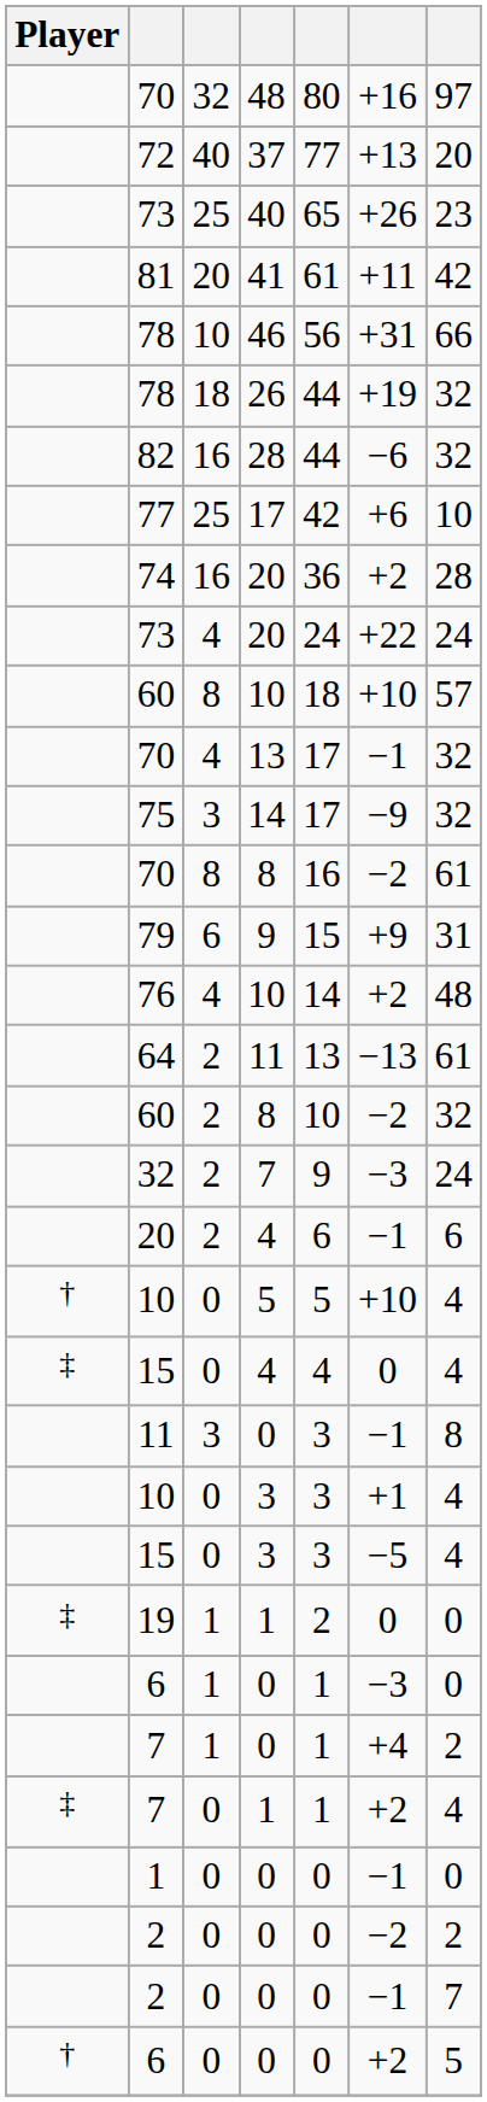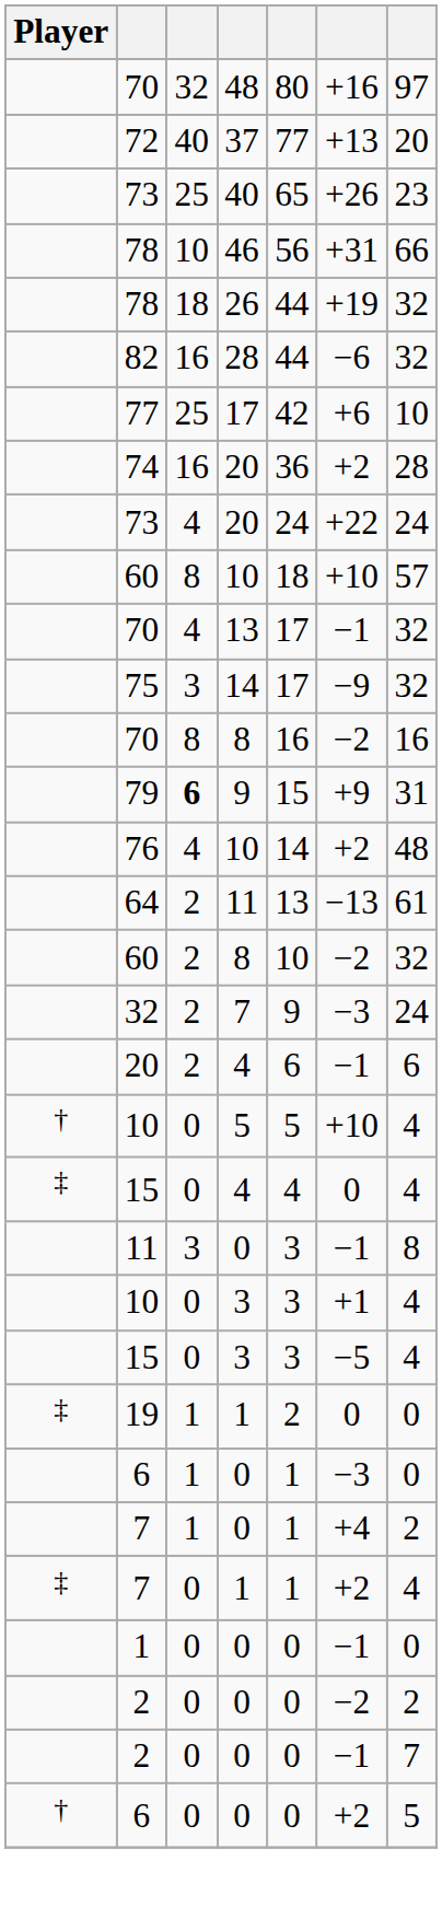 <table class="wikitable sortable" style="text-align:center;">
 <tr>
 <th>Player</th>
 <th></th>
 <th></th>
 <th></th>
 <th></th>
 <th data-sort-type="number"></th>
 <th></th>
 </tr>
 <tr>
 <td></td>
 <td>70</td>
 <td>32</td>
 <td>48</td>
 <td>80</td>
 <td>+16</td>
 <td>97</td>
 </tr>
 <tr>
 <td></td>
 <td>72</td>
 <td>40</td>
 <td>37</td>
 <td>77</td>
 <td>+13</td>
 <td>20</td>
 </tr>
 <tr>
 <td></td>
 <td>73</td>
 <td>25</td>
 <td>40</td>
 <td>65</td>
 <td>+26</td>
 <td>23</td>
-</tr>
-<tr>
-<td></td>
-<td>81</td>
-<td>20</td>
-<td>41</td>
-<td>61</td>
-<td>+11</td>
-<td>42</td>
 </tr>
 <tr>
 <td></td>
 <td>78</td>
 <td>10</td>
 <td>46</td>
 <td>56</td>
 <td>+31</td>
 <td>66</td>
 </tr>
 <tr>
 <td></td>
 <td>78</td>
 <td>18</td>
 <td>26</td>
 <td>44</td>
 <td>+19</td>
 <td>32</td>
 </tr>
 <tr>
 <td></td>
 <td>82</td>
 <td>16</td>
 <td>28</td>
 <td>44</td>
 <td>−6</td>
 <td>32</td>
 </tr>
 <tr>
 <td></td>
 <td>77</td>
 <td>25</td>
 <td>17</td>
 <td>42</td>
 <td>+6</td>
 <td>10</td>
 </tr>
 <tr>
 <td></td>
 <td>74</td>
 <td>16</td>
 <td>20</td>
 <td>36</td>
 <td>+2</td>
 <td>28</td>
 </tr>
 <tr>
 <td></td>
 <td>73</td>
 <td>4</td>
 <td>20</td>
 <td>24</td>
 <td>+22</td>
 <td>24</td>
 </tr>
 <tr>
 <td></td>
 <td>60</td>
 <td>8</td>
 <td>10</td>
 <td>18</td>
 <td>+10</td>
 <td>57</td>
 </tr>
 <tr>
 <td></td>
 <td>70</td>
 <td>4</td>
 <td>13</td>
 <td>17</td>
 <td>−1</td>
 <td>32</td>
 </tr>
 <tr>
 <td></td>
 <td>75</td>
 <td>3</td>
 <td>14</td>
 <td>17</td>
 <td>−9</td>
 <td>32</td>
 </tr>
 <tr>
 <td></td>
 <td>70</td>
 <td>8</td>
 <td>8</td>
 <td>16</td>
 <td>−2</td>
-<td>61</td>
+<td>16</td>
 </tr>
 <tr>
 <td></td>
 <td>79</td>
-<td>6</td>
+<td><strong>6</strong></td>
 <td>9</td>
 <td>15</td>
 <td>+9</td>
 <td>31</td>
 </tr>
 <tr>
 <td></td>
 <td>76</td>
 <td>4</td>
 <td>10</td>
 <td>14</td>
 <td>+2</td>
 <td>48</td>
 </tr>
 <tr>
 <td></td>
 <td>64</td>
 <td>2</td>
 <td>11</td>
 <td>13</td>
 <td>−13</td>
 <td>61</td>
 </tr>
 <tr>
 <td></td>
 <td>60</td>
 <td>2</td>
 <td>8</td>
 <td>10</td>
 <td>−2</td>
 <td>32</td>
 </tr>
 <tr>
 <td></td>
 <td>32</td>
 <td>2</td>
 <td>7</td>
 <td>9</td>
 <td>−3</td>
 <td>24</td>
 </tr>
 <tr>
 <td></td>
 <td>20</td>
 <td>2</td>
 <td>4</td>
 <td>6</td>
 <td>−1</td>
 <td>6</td>
 </tr>
 <tr>
 <td><sup>†</sup></td>
 <td>10</td>
 <td>0</td>
 <td>5</td>
 <td>5</td>
 <td>+10</td>
 <td>4</td>
 </tr>
 <tr>
 <td><sup>‡</sup></td>
 <td>15</td>
 <td>0</td>
 <td>4</td>
 <td>4</td>
 <td>0</td>
 <td>4</td>
 </tr>
 <tr>
 <td></td>
 <td>11</td>
 <td>3</td>
 <td>0</td>
 <td>3</td>
 <td>−1</td>
 <td>8</td>
 </tr>
 <tr>
 <td></td>
 <td>10</td>
 <td>0</td>
 <td>3</td>
 <td>3</td>
 <td>+1</td>
 <td>4</td>
 </tr>
 <tr>
 <td></td>
 <td>15</td>
 <td>0</td>
 <td>3</td>
 <td>3</td>
 <td>−5</td>
 <td>4</td>
 </tr>
 <tr>
 <td><sup>‡</sup></td>
 <td>19</td>
 <td>1</td>
 <td>1</td>
 <td>2</td>
 <td>0</td>
 <td>0</td>
 </tr>
 <tr>
 <td></td>
 <td>6</td>
 <td>1</td>
 <td>0</td>
 <td>1</td>
 <td>−3</td>
 <td>0</td>
 </tr>
 <tr>
 <td></td>
 <td>7</td>
 <td>1</td>
 <td>0</td>
 <td>1</td>
 <td>+4</td>
 <td>2</td>
 </tr>
 <tr>
 <td><sup>‡</sup></td>
 <td>7</td>
 <td>0</td>
 <td>1</td>
 <td>1</td>
 <td>+2</td>
 <td>4</td>
 </tr>
 <tr>
 <td></td>
 <td>1</td>
 <td>0</td>
 <td>0</td>
 <td>0</td>
 <td>−1</td>
 <td>0</td>
 </tr>
 <tr>
 <td></td>
 <td>2</td>
 <td>0</td>
 <td>0</td>
 <td>0</td>
 <td>−2</td>
 <td>2</td>
 </tr>
 <tr>
 <td></td>
 <td>2</td>
 <td>0</td>
 <td>0</td>
 <td>0</td>
 <td>−1</td>
 <td>7</td>
 </tr>
 <tr>
 <td><sup>†</sup></td>
 <td>6</td>
 <td>0</td>
 <td>0</td>
 <td>0</td>
 <td>+2</td>
 <td>5</td>
 </tr>
 <tr>
 </tr>
 </table>
